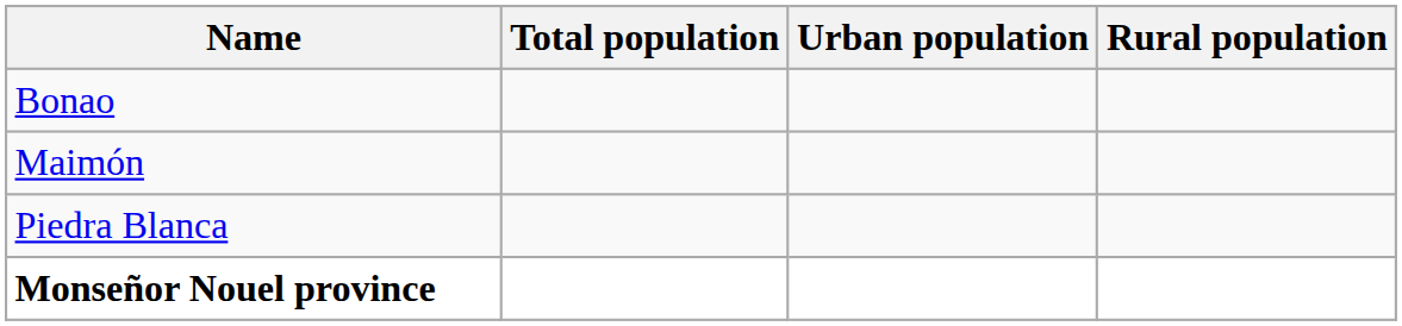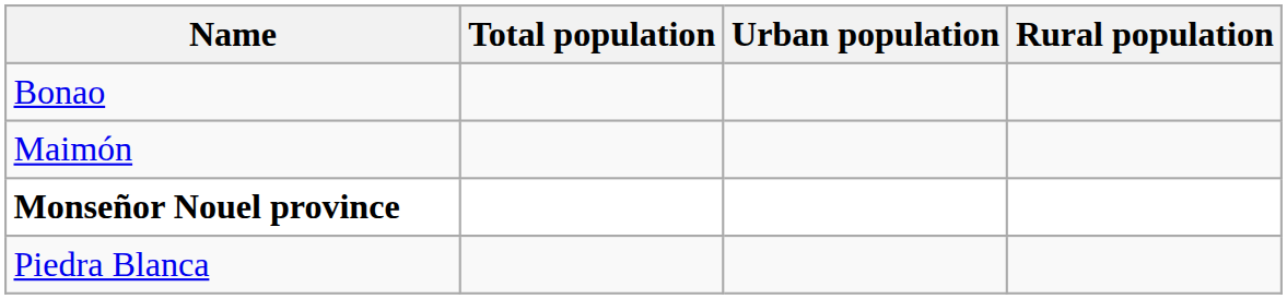 <table class="wikitable sortable" style="text-align:right; font-size:95%;">
 <tr>
 <th width="190px">Name</th>
 <th>Total population</th>
 <th>Urban population</th>
 <th>Rural population</th>
 </tr>
 <tr>
 <td align="left"><a href='#'>Bonao</a></td>
 <td></td>
 <td></td>
 <td></td>
 </tr>
 <tr>
 <td align="left"><a href='#'>Maimón</a></td>
 <td></td>
 <td></td>
 <td></td>
 </tr>
+<tr style="background:white">
+<td align="left"><strong>Monseñor Nouel province</strong></td>
+<td></td>
+<td></td>
+<td></td>
+</tr>
 <tr>
 <td align="left"><a href='#'>Piedra Blanca</a></td>
 <td></td>
 <td></td>
 <td></td>
 </tr>
-<tr style="background:white">
-<td align="left"><strong>Monseñor Nouel province</strong></td>
-<td></td>
-<td></td>
-<td></td>
-</tr>
 </table>
